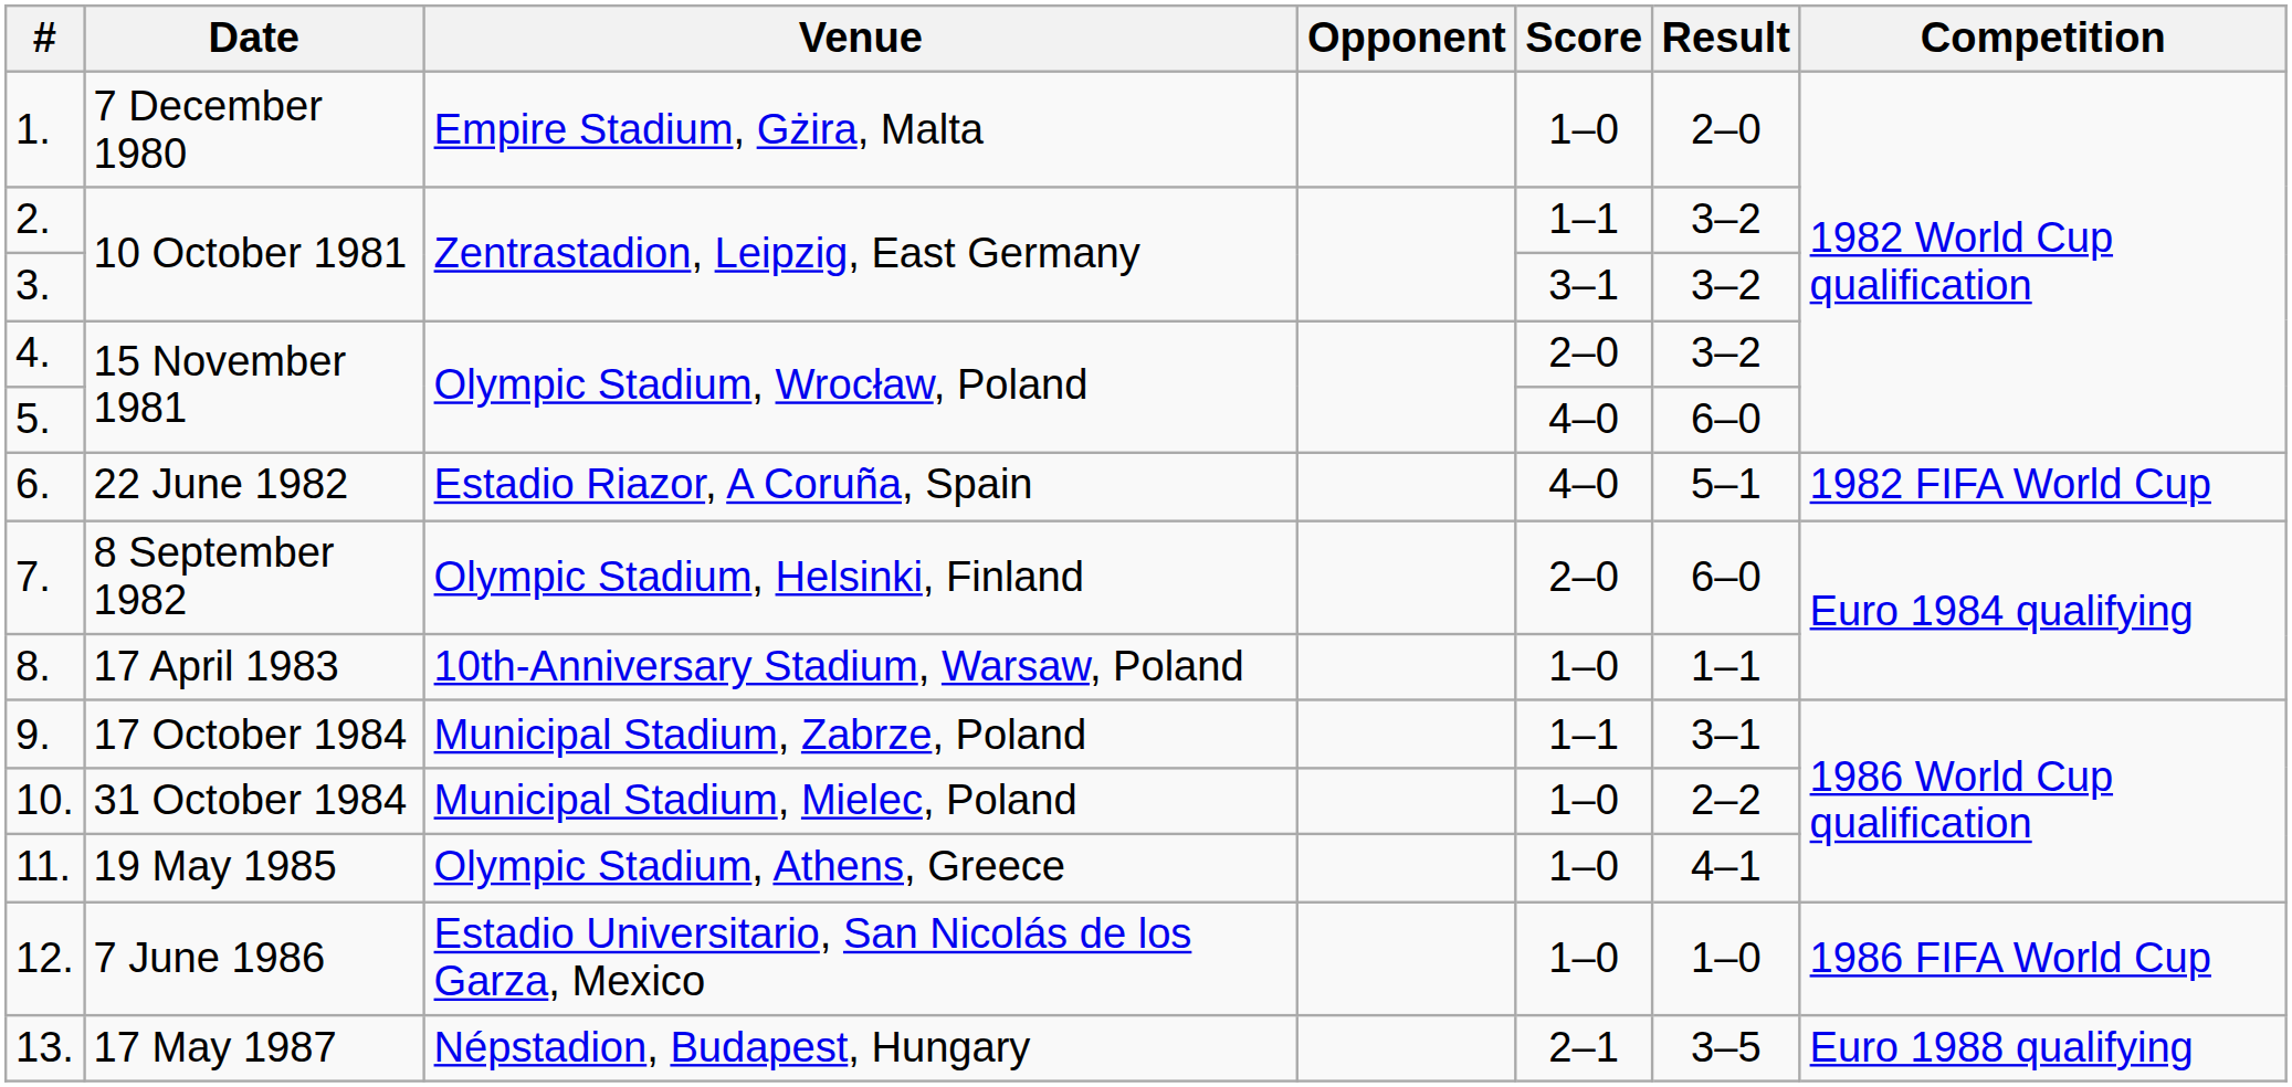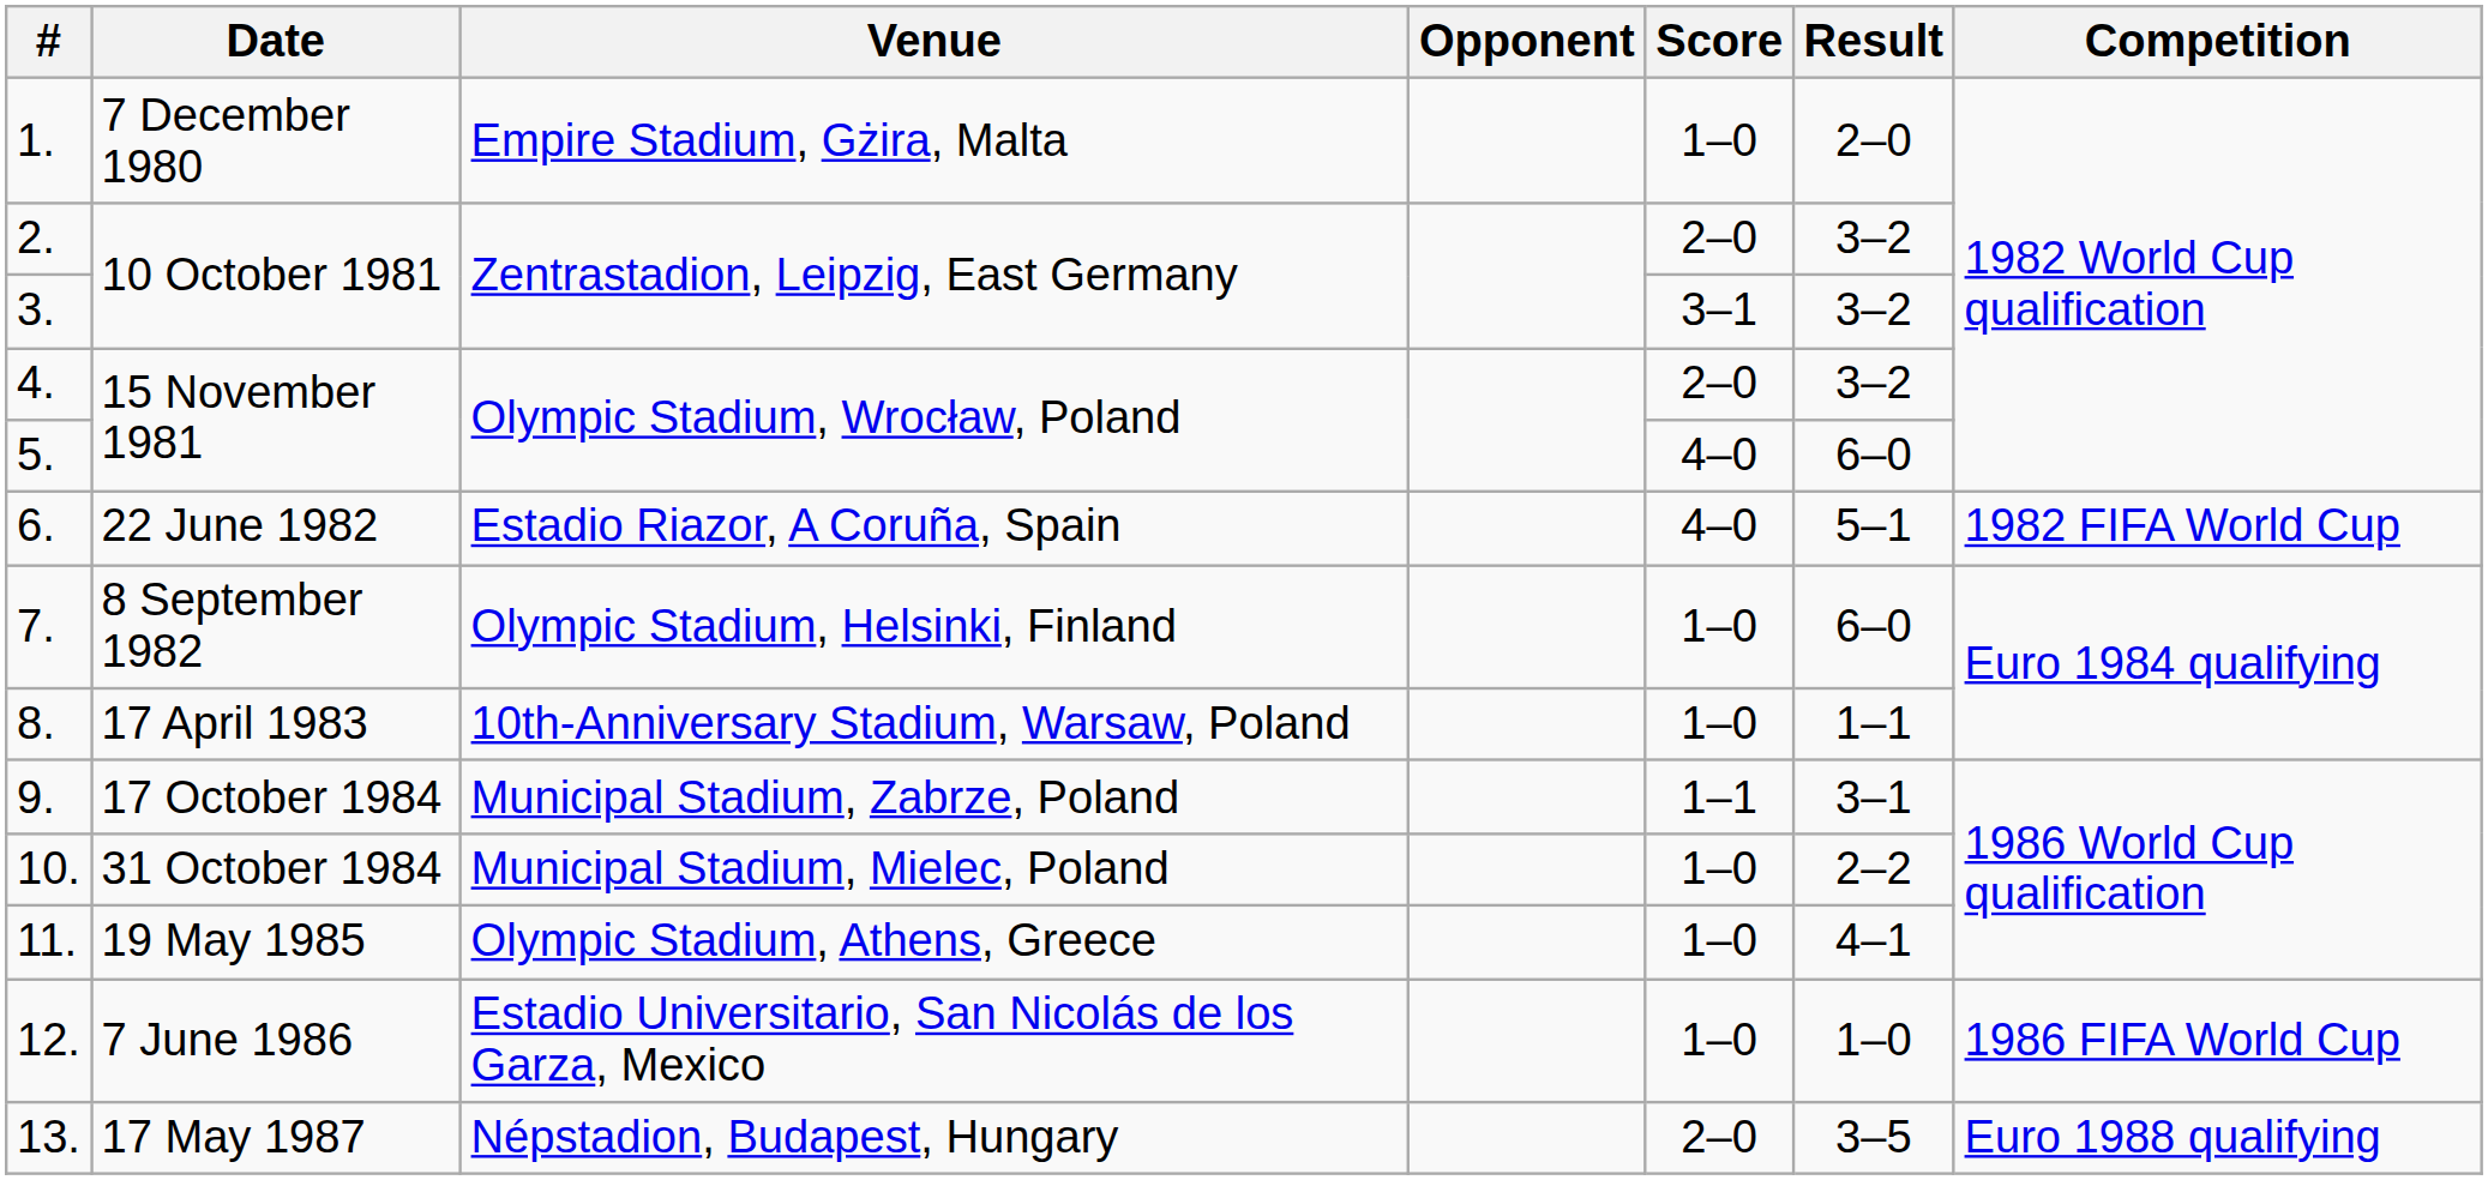 <table class="wikitable">
 <tr>
 <th>#</th>
 <th>Date</th>
 <th>Venue</th>
 <th>Opponent</th>
 <th>Score</th>
 <th>Result</th>
 <th>Competition</th>
 </tr>
 <tr>
 <td>1.</td>
 <td>7 December 1980</td>
 <td><a href='#'>Empire Stadium</a>, <a href='#'>Gżira</a>, Malta</td>
 <td></td>
 <td align="center">1–0</td>
 <td align="center">2–0</td>
 <td rowspan="5"><a href='#'>1982 World Cup qualification</a></td>
 </tr>
 <tr>
 <td>2.</td>
 <td rowspan="2">10 October 1981</td>
 <td rowspan="2"><a href='#'>Zentrastadion</a>, <a href='#'>Leipzig</a>, East Germany</td>
 <td rowspan="2"></td>
-<td align="center">1–1</td>
+<td align="center">2–0</td>
 <td align="center">3–2</td>
 </tr>
 <tr>
 <td>3.</td>
 <td align="center">3–1</td>
 <td align="center">3–2</td>
 </tr>
 <tr>
 <td>4.</td>
 <td rowspan="2">15 November 1981</td>
 <td rowspan="2"><a href='#'>Olympic Stadium</a>, <a href='#'>Wrocław</a>, Poland</td>
 <td rowspan="2"></td>
 <td align="center">2–0</td>
 <td align="center">3–2</td>
 </tr>
 <tr>
 <td>5.</td>
 <td align="center">4–0</td>
 <td align="center">6–0</td>
 </tr>
 <tr>
 <td>6.</td>
 <td>22 June 1982</td>
 <td><a href='#'>Estadio Riazor</a>, <a href='#'>A Coruña</a>, Spain</td>
 <td></td>
 <td align="center">4–0</td>
 <td align="center">5–1</td>
 <td><a href='#'>1982 FIFA World Cup</a></td>
 </tr>
 <tr>
 <td>7.</td>
 <td>8 September 1982</td>
 <td><a href='#'>Olympic Stadium</a>, <a href='#'>Helsinki</a>, Finland</td>
 <td></td>
-<td align="center">2–0</td>
+<td align="center">1–0</td>
 <td align="center">6–0</td>
 <td rowspan="2"><a href='#'>Euro 1984 qualifying</a></td>
 </tr>
 <tr>
 <td>8.</td>
 <td>17 April 1983</td>
 <td><a href='#'>10th-Anniversary Stadium</a>, <a href='#'>Warsaw</a>, Poland</td>
 <td></td>
 <td align="center">1–0</td>
 <td align="center">1–1</td>
 </tr>
 <tr>
 <td>9.</td>
 <td>17 October 1984</td>
 <td><a href='#'>Municipal Stadium</a>, <a href='#'>Zabrze</a>, Poland</td>
 <td></td>
 <td align="center">1–1</td>
 <td align="center">3–1</td>
 <td rowspan="3"><a href='#'>1986 World Cup qualification</a></td>
 </tr>
 <tr>
 <td>10.</td>
 <td>31 October 1984</td>
 <td><a href='#'>Municipal Stadium</a>, <a href='#'>Mielec</a>, Poland</td>
 <td></td>
 <td align="center">1–0</td>
 <td align="center">2–2</td>
 </tr>
 <tr>
 <td>11.</td>
 <td>19 May 1985</td>
 <td><a href='#'>Olympic Stadium</a>, <a href='#'>Athens</a>, Greece</td>
 <td></td>
 <td align="center">1–0</td>
 <td align="center">4–1</td>
 </tr>
 <tr>
 <td>12.</td>
 <td>7 June 1986</td>
 <td><a href='#'>Estadio Universitario</a>, <a href='#'>San Nicolás de los Garza</a>, Mexico</td>
 <td></td>
 <td align="center">1–0</td>
 <td align="center">1–0</td>
 <td><a href='#'>1986 FIFA World Cup</a></td>
 </tr>
 <tr>
 <td>13.</td>
 <td>17 May 1987</td>
 <td><a href='#'>Népstadion</a>, <a href='#'>Budapest</a>, Hungary</td>
 <td></td>
-<td align="center">2–1</td>
+<td align="center">2–0</td>
 <td align="center">3–5</td>
 <td><a href='#'>Euro 1988 qualifying</a></td>
 </tr>
 </table>
